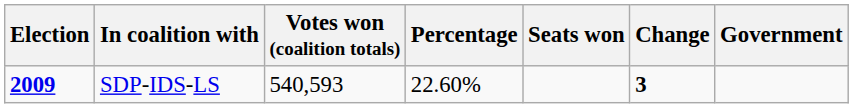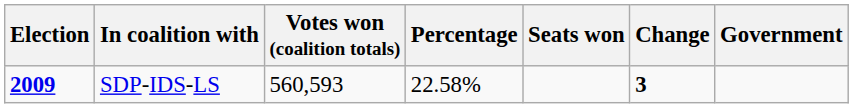 <table class="wikitable">
 <tr>
 <th>Election</th>
 <th>In coalition with</th>
 <th>Votes won<br><small>(coalition totals)</small></th>
 <th>Percentage</th>
 <th>Seats won</th>
 <th>Change</th>
 <th>Government</th>
 </tr>
 <tr>
 <td><strong><a href='#'>2009</a></strong></td>
 <td><a href='#'>SDP</a>-<a href='#'>IDS</a>-<a href='#'>LS</a></td>
-<td>540,593</td>
-<td>22.60%</td>
+<td>560,593</td>
+<td>22.58%</td>
 <td></td>
 <td><strong> 3</strong></td>
 <td></td>
 </tr>
 </table>
